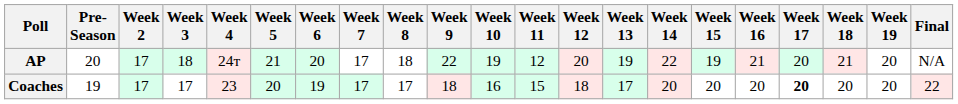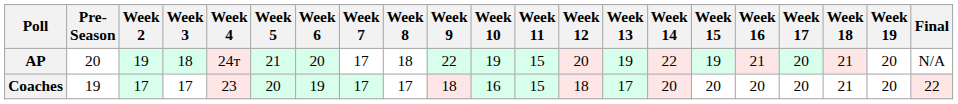 <table class="wikitable" style="white-space:nowrap;font-size:90%">
 <tr>
 <th>Poll</th>
 <th>Pre-<br>Season</th>
 <th>Week<br>2</th>
 <th>Week<br>3</th>
 <th>Week<br>4</th>
 <th>Week<br>5</th>
 <th>Week<br>6</th>
 <th>Week<br>7</th>
 <th>Week<br>8</th>
 <th>Week<br>9</th>
 <th>Week<br>10</th>
 <th>Week<br>11</th>
 <th>Week<br>12</th>
 <th>Week<br>13</th>
 <th>Week<br>14</th>
 <th>Week<br>15</th>
 <th>Week<br>16</th>
 <th>Week<br>17</th>
 <th>Week<br>18</th>
 <th>Week<br>19</th>
 <th>Final</th>
 </tr>
 <tr style="text-align:center;">
 <th>AP</th>
 <td style="background:#FFF;">20</td>
-<td style="background:#D8FFEB;">17</td>
+<td style="background:#D8FFEB;">19</td>
 <td style="background:#D8FFEB;">18</td>
 <td style="background:#FFE6E6;">24т</td>
 <td style="background:#D8FFEB;">21</td>
 <td style="background:#D8FFEB;">20</td>
 <td style="background:#FFF;">17</td>
 <td style="background:#FFF;">18</td>
 <td style="background:#D8FFEB;">22</td>
 <td style="background:#D8FFEB;">19</td>
-<td style="background:#D8FFEB;">12</td>
+<td style="background:#D8FFEB;">15</td>
 <td style="background:#FFE6E6;">20</td>
 <td style="background:#D8FFEB;">19</td>
 <td style="background:#FFE6E6;">22</td>
 <td style="background:#D8FFEB;">19</td>
 <td style="background:#FFE6E6;">21</td>
 <td style="background:#D8FFEB;">20</td>
 <td style="background:#FFE6E6;">21</td>
 <td style="background:#FFF;">20</td>
 <td style="background:#FFF;">N/A</td>
 </tr>
 <tr style="text-align:center;">
 <th>Coaches</th>
 <td style="background:#FFF;">19</td>
 <td style="background:#D8FFEB;">17</td>
 <td style="background:#FFF;">17</td>
 <td style="background:#FFE6E6;">23</td>
 <td style="background:#D8FFEB;">20</td>
 <td style="background:#D8FFEB;">19</td>
 <td style="background:#D8FFEB;">17</td>
 <td style="background:#FFF;">17</td>
 <td style="background:#FFE6E6;">18</td>
 <td style="background:#D8FFEB;">16</td>
 <td style="background:#D8FFEB;">15</td>
 <td style="background:#FFE6E6;">18</td>
 <td style="background:#D8FFEB;">17</td>
 <td style="background:#FFE6E6;">20</td>
 <td style="background:#FFF;">20</td>
 <td style="background:#FFF;">20</td>
-<td style="background:#FFF;"><strong>20</strong></td>
 <td style="background:#FFF;">20</td>
+<td style="background:#FFF;">21</td>
 <td style="background:#FFF;">20</td>
 <td style="background:#FFE6E6;">22</td>
 </tr>
 </table>
